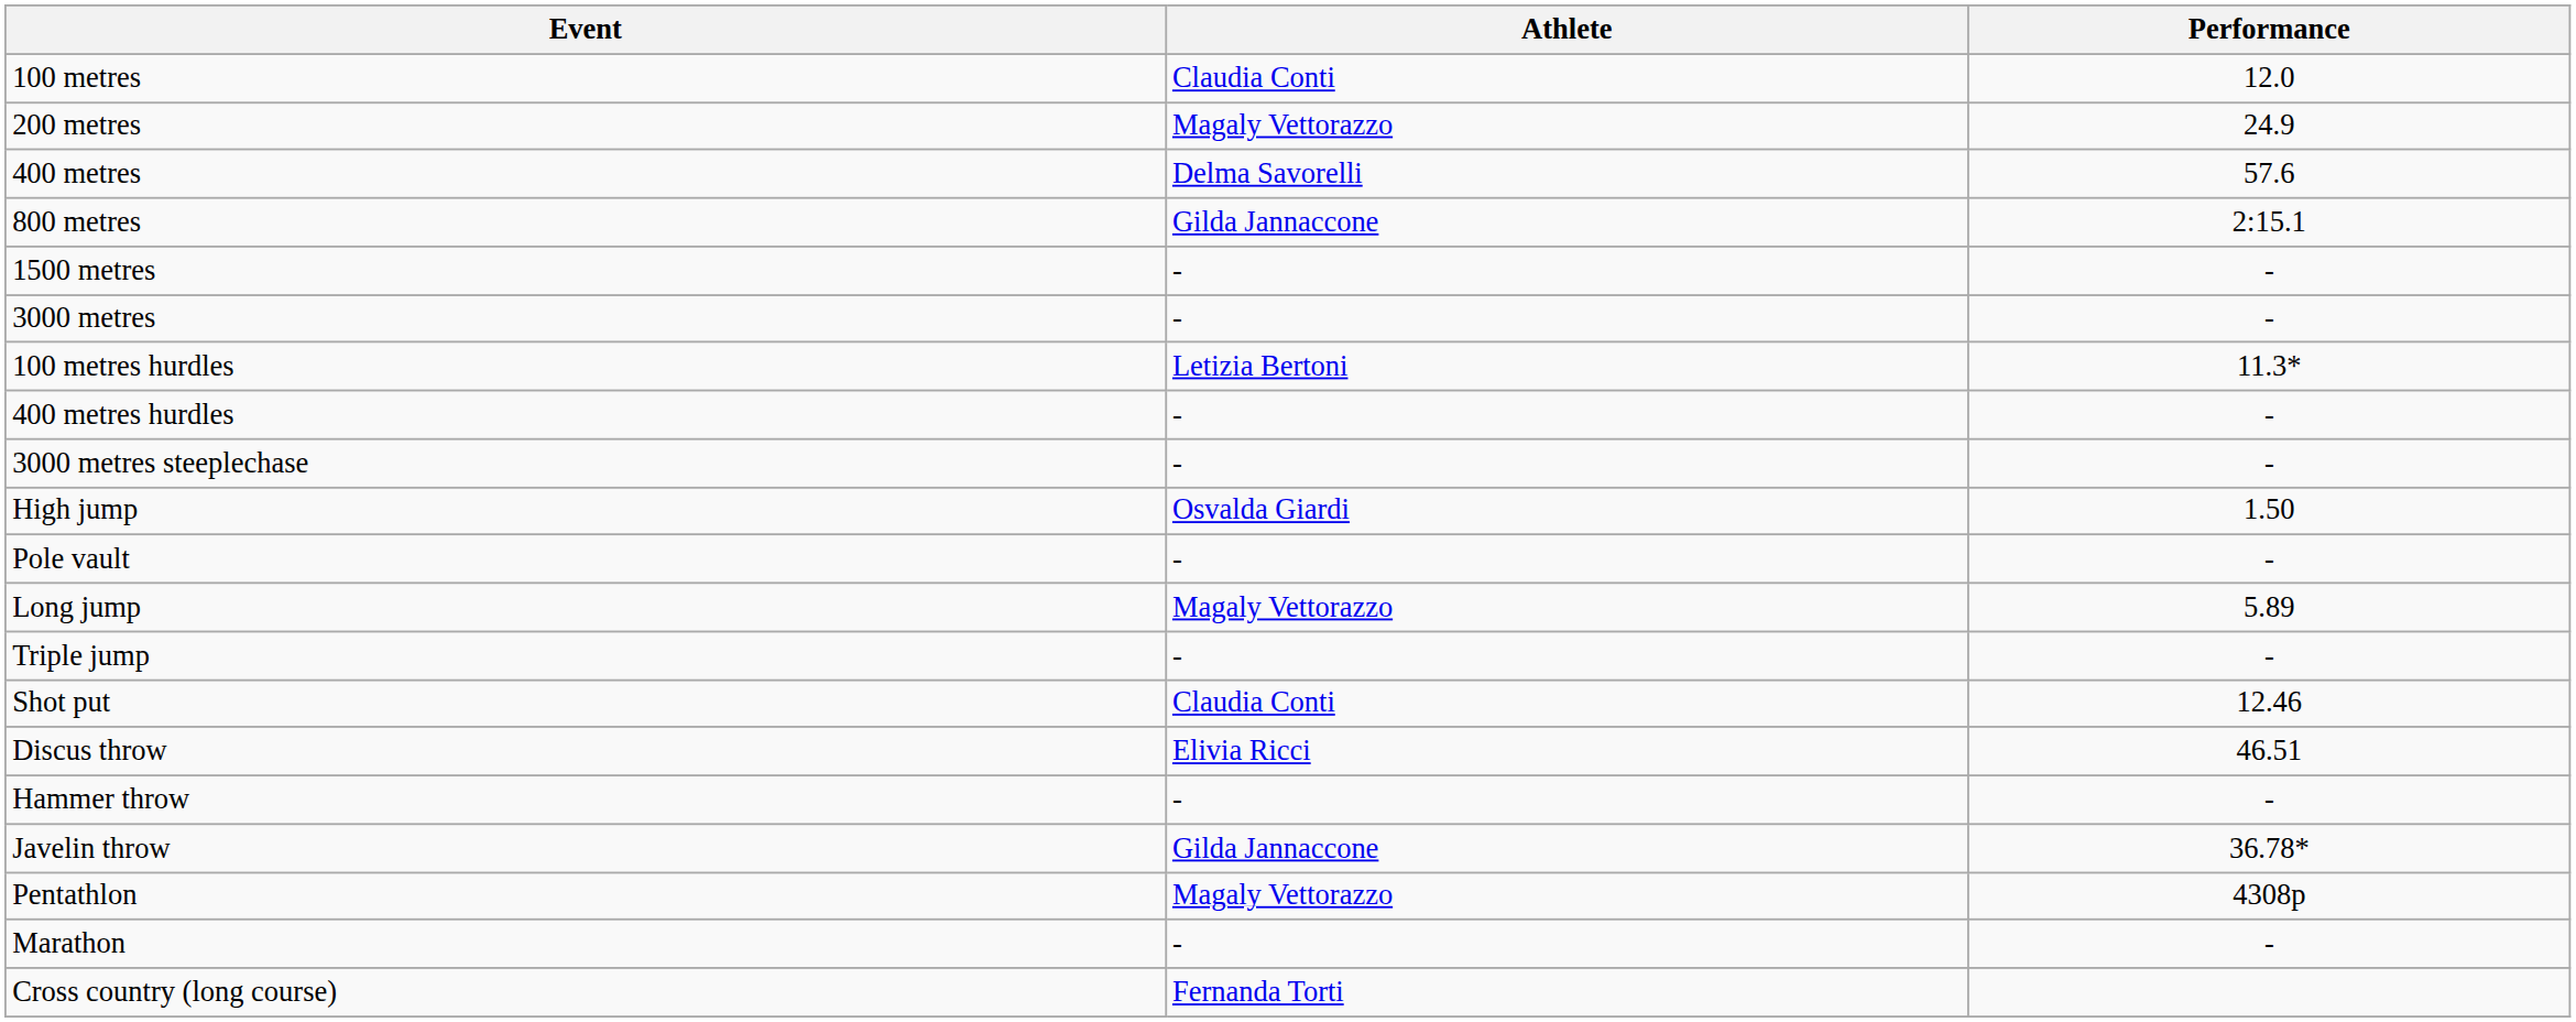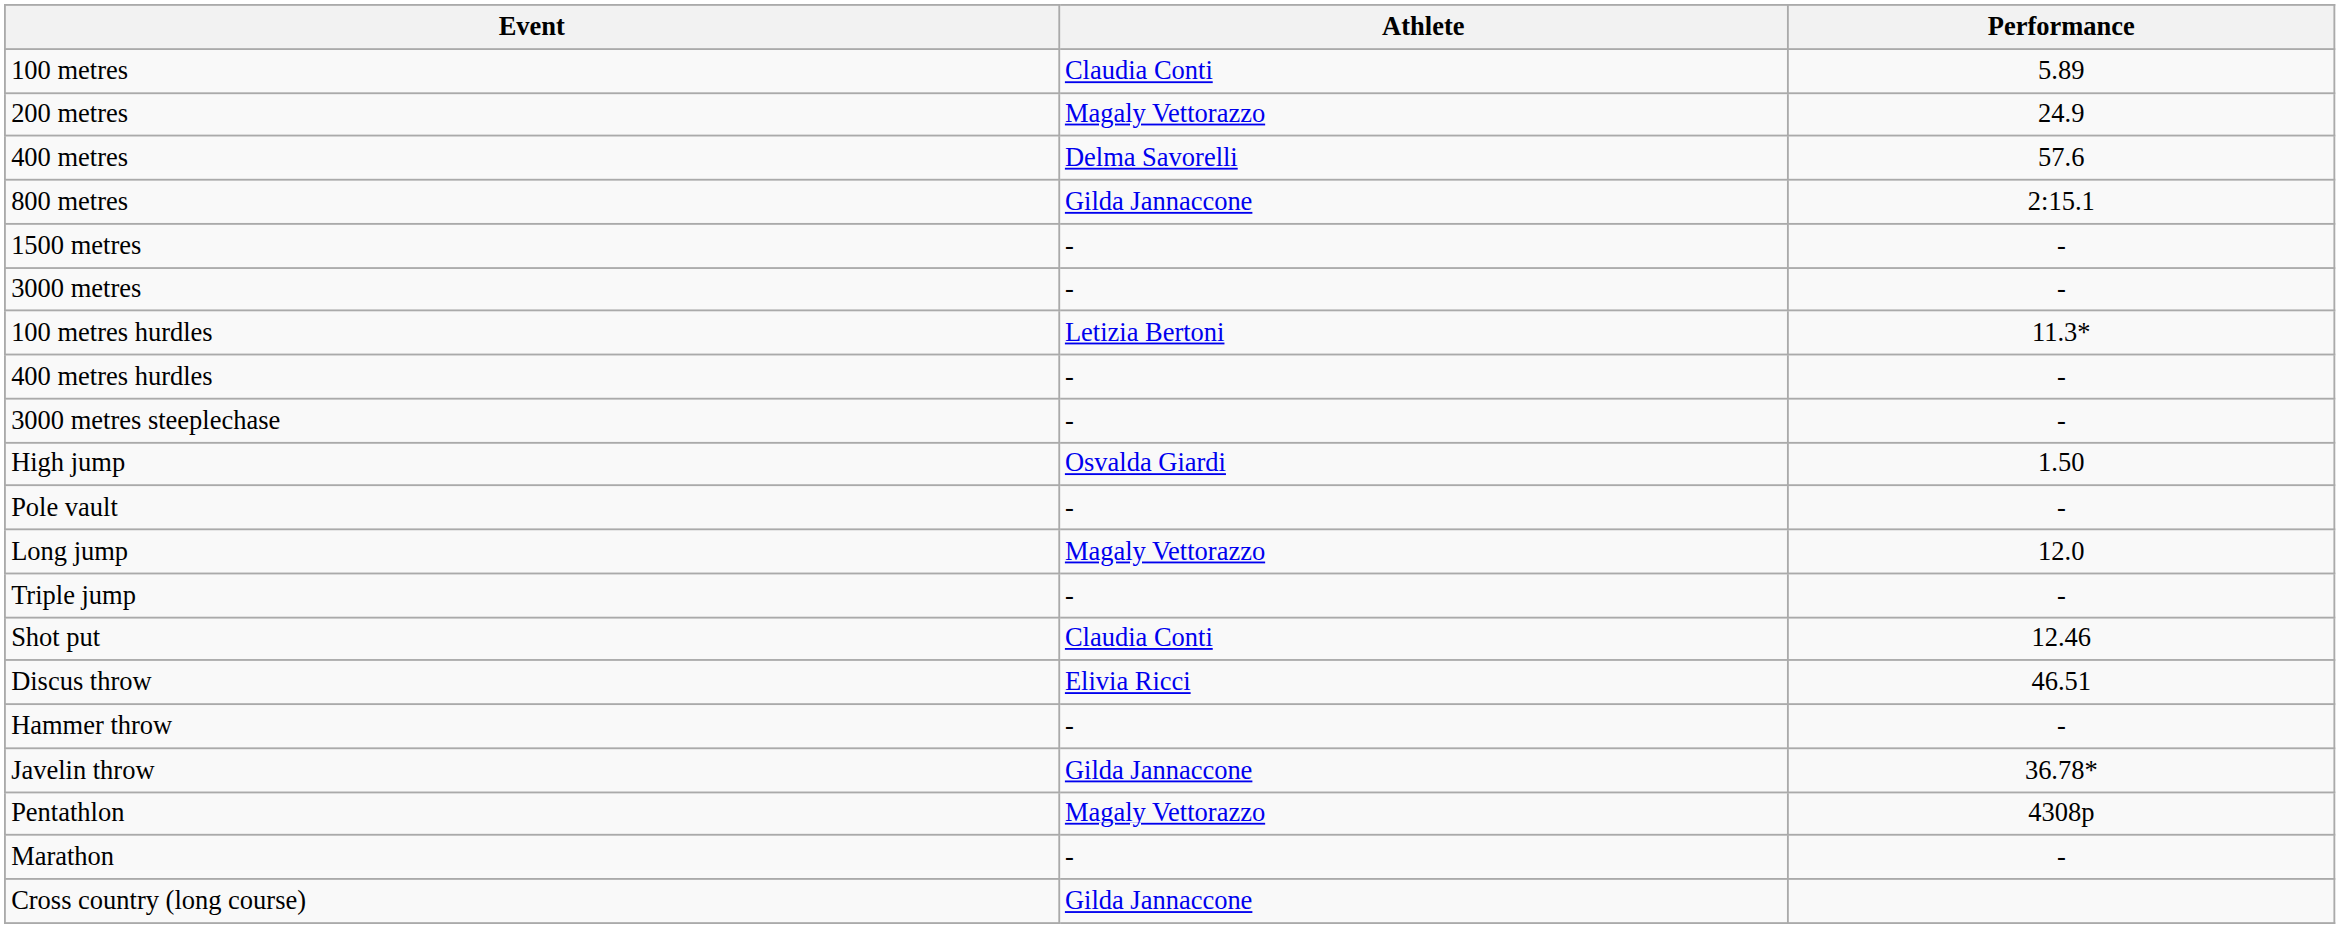 <table class="wikitable" width=80% style="font-size:90%; text-align:left;">
 <tr>
 <th>Event</th>
 <th>Athlete</th>
 <th>Performance</th>
 </tr>
 <tr>
 <td>100 metres</td>
 <td><a href='#'>Claudia Conti</a></td>
-<td align=center>12.0</td>
+<td align=center>5.89</td>
 </tr>
 <tr>
 <td>200 metres</td>
 <td><a href='#'>Magaly Vettorazzo</a></td>
 <td align=center>24.9</td>
 </tr>
 <tr>
 <td>400 metres</td>
 <td><a href='#'>Delma Savorelli</a></td>
 <td align=center>57.6</td>
 </tr>
 <tr>
 <td>800 metres</td>
 <td><a href='#'>Gilda Jannaccone</a></td>
 <td align=center>2:15.1</td>
 </tr>
 <tr>
 <td>1500 metres</td>
 <td>-</td>
 <td align=center>-</td>
 </tr>
 <tr>
 <td>3000 metres</td>
 <td>-</td>
 <td align=center>-</td>
 </tr>
 <tr>
 <td>100 metres hurdles</td>
 <td><a href='#'>Letizia Bertoni</a></td>
 <td align=center>11.3*</td>
 </tr>
 <tr>
 <td>400 metres hurdles</td>
 <td>-</td>
 <td align=center>-</td>
 </tr>
 <tr>
 <td>3000 metres steeplechase</td>
 <td>-</td>
 <td align=center>-</td>
 </tr>
 <tr>
 <td>High jump</td>
 <td><a href='#'>Osvalda Giardi</a></td>
 <td align=center>1.50</td>
 </tr>
 <tr>
 <td>Pole vault</td>
 <td>-</td>
 <td align=center>-</td>
 </tr>
 <tr>
 <td>Long jump</td>
 <td><a href='#'>Magaly Vettorazzo</a></td>
-<td align=center>5.89</td>
+<td align=center>12.0</td>
 </tr>
 <tr>
 <td>Triple jump</td>
 <td>-</td>
 <td align=center>-</td>
 </tr>
 <tr>
 <td>Shot put</td>
 <td><a href='#'>Claudia Conti</a></td>
 <td align=center>12.46</td>
 </tr>
 <tr>
 <td>Discus throw</td>
 <td><a href='#'>Elivia Ricci</a></td>
 <td align=center>46.51</td>
 </tr>
 <tr>
 <td>Hammer throw</td>
 <td>-</td>
 <td align=center>-</td>
 </tr>
 <tr>
 <td>Javelin throw</td>
 <td><a href='#'>Gilda Jannaccone</a></td>
 <td align=center>36.78*</td>
 </tr>
 <tr>
 <td>Pentathlon</td>
 <td><a href='#'>Magaly Vettorazzo</a></td>
 <td align=center>4308p</td>
 </tr>
 <tr>
 <td>Marathon</td>
 <td>-</td>
 <td align=center>-</td>
 </tr>
 <tr>
 <td>Cross country (long course)</td>
-<td><a href='#'>Fernanda Torti</a></td>
+<td><a href='#'>Gilda Jannaccone</a></td>
 <td align=center></td>
 </tr>
 </table>
